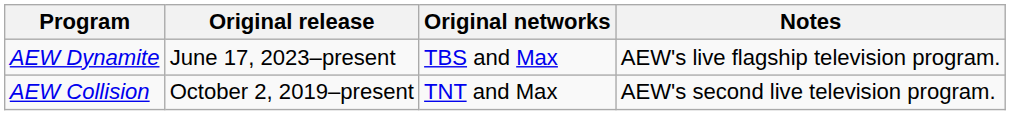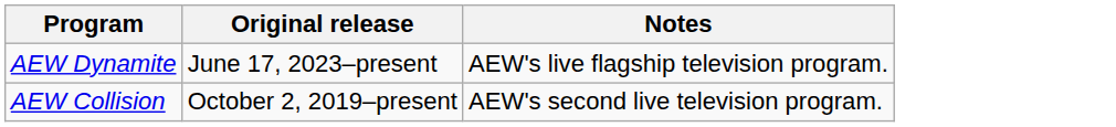 <table class="wikitable">
 <tr>
 <th>Program</th>
 <th>Original release</th>
-<th>Original networks</th>
 <th>Notes</th>
 </tr>
 <tr>
 <td><em><a href='#'>AEW Dynamite</a></em></td>
 <td>June 17, 2023–present</td>
-<td><a href='#'>TBS</a> and <a href='#'>Max</a></td>
 <td>AEW's live flagship television program.</td>
 </tr>
 <tr>
 <td><em><a href='#'>AEW Collision</a></em></td>
 <td>October 2, 2019–present</td>
-<td><a href='#'>TNT</a> and Max</td>
 <td>AEW's second live television program.</td>
 </tr>
 </table>
